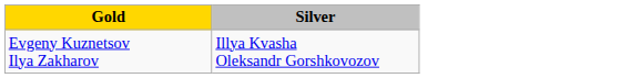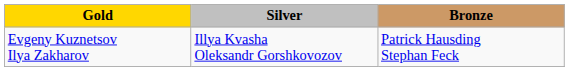 <table class="wikitable" style="text-align:left">
 <tr align="center">
 <td width=200 bgcolor=gold><strong>Gold</strong></td>
 <td width=200 bgcolor=silver><strong>Silver</strong></td>
+<td width=200 bgcolor=CC9966><strong>Bronze</strong></td>
 </tr>
 <tr>
 <td><a href='#'>Evgeny Kuznetsov</a> <br> <a href='#'>Ilya Zakharov</a> <br> </td>
 <td><a href='#'>Illya Kvasha</a> <br> <a href='#'>Oleksandr Gorshkovozov</a> <br> </td>
+<td><a href='#'>Patrick Hausding</a> <br> <a href='#'>Stephan Feck</a> <br> </td>
 </tr>
 </table>
